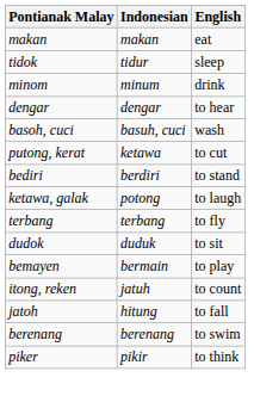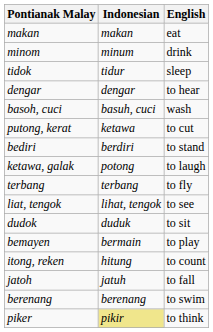 <table class="wikitable">
 <tr>
 <th>Pontianak Malay</th>
 <th>Indonesian</th>
 <th>English</th>
 </tr>
 <tr>
 <td><em>makan</em></td>
 <td><em>makan</em></td>
 <td>eat</td>
 </tr>
 <tr>
+<td><em>minom</em></td>
+<td><em>minum</em></td>
+<td>drink</td>
+</tr>
+<tr>
 <td><em>tidok</em></td>
 <td><em>tidur</em></td>
 <td>sleep</td>
-</tr>
-<tr>
-<td><em>minom</em></td>
-<td><em>minum</em></td>
-<td>drink</td>
 </tr>
 <tr>
 <td><em>dengar</em></td>
 <td><em>dengar</em></td>
 <td>to hear</td>
 </tr>
 <tr>
 <td><em>basoh, cuci</em></td>
 <td><em>basuh, cuci</em></td>
 <td>wash</td>
 </tr>
 <tr>
 <td><em>putong, kerat</em></td>
 <td><em>ketawa</em></td>
 <td>to cut</td>
 </tr>
 <tr>
 <td><em>bediri</em></td>
 <td><em>berdiri</em></td>
 <td>to stand</td>
 </tr>
 <tr>
 <td><em>ketawa, galak</em></td>
 <td><em>potong</em></td>
 <td>to laugh</td>
 </tr>
 <tr>
 <td><em>terbang</em></td>
 <td><em>terbang</em></td>
 <td>to fly</td>
 </tr>
 <tr>
+<td><em>liat, tengok</em></td>
+<td><em>lihat, tengok</em></td>
+<td>to see</td>
+</tr>
+<tr>
 <td><em>dudok</em></td>
 <td><em>duduk</em></td>
 <td>to sit</td>
 </tr>
 <tr>
 <td><em>bemayen</em></td>
 <td><em>bermain</em></td>
 <td>to play</td>
 </tr>
 <tr>
 <td><em>itong, reken</em></td>
-<td><em>jatuh</em></td>
+<td><em>hitung</em></td>
 <td>to count</td>
 </tr>
 <tr>
 <td><em>jatoh</em></td>
-<td><em>hitung</em></td>
+<td><em>jatuh</em></td>
 <td>to fall</td>
 </tr>
 <tr>
 <td><em>berenang</em></td>
 <td><em>berenang</em></td>
 <td>to swim</td>
 </tr>
 <tr>
 <td><em>piker</em></td>
-<td><em>pikir</em></td>
+<td style="background: khaki;"><em>pikir</em></td>
 <td>to think</td>
 </tr>
 </table>
